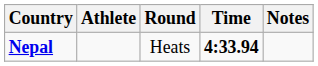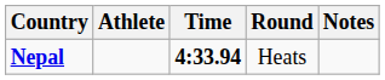 <table class="wikitable sortable" style="text-align:center">
 <tr>
 <th>Country</th>
 <th>Athlete</th>
+<th>Time</th>
 <th>Round</th>
-<th>Time</th>
 <th>Notes</th>
 </tr>
 <tr>
 <td align=left><strong><a href='#'>Nepal</a></strong></td>
 <td align=left></td>
+<td><strong>4:33.94</strong></td>
 <td>Heats</td>
-<td><strong>4:33.94</strong></td>
 <td></td>
 </tr>
 </table>
